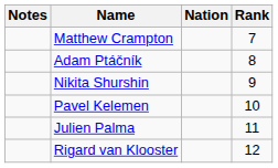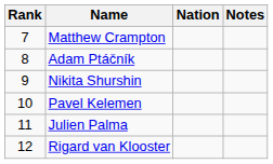 <table class="wikitable sortable" style="text-align:center">
 <tr>
-<th>Notes</th>
+<th>Rank</th>
 <th>Name</th>
 <th>Nation</th>
-<th>Rank</th>
+<th>Notes</th>
 </tr>
 <tr>
-<td></td>
+<td>7</td>
 <td align=left><a href='#'>Matthew Crampton</a></td>
 <td align=left></td>
-<td>7</td>
+<td></td>
 </tr>
 <tr>
-<td></td>
+<td>8</td>
 <td align=left><a href='#'>Adam Ptáčník</a></td>
 <td align=left></td>
-<td>8</td>
+<td></td>
 </tr>
 <tr>
-<td></td>
+<td>9</td>
 <td align=left><a href='#'>Nikita Shurshin</a></td>
 <td align=left></td>
-<td>9</td>
+<td></td>
 </tr>
 <tr>
-<td></td>
+<td>10</td>
 <td align=left><a href='#'>Pavel Kelemen</a></td>
 <td align=left></td>
-<td>10</td>
+<td></td>
 </tr>
 <tr>
-<td></td>
+<td>11</td>
 <td align=left><a href='#'>Julien Palma</a></td>
 <td align=left></td>
-<td>11</td>
+<td></td>
 </tr>
 <tr>
-<td></td>
+<td>12</td>
 <td align=left><a href='#'>Rigard van Klooster</a></td>
 <td align=left></td>
-<td>12</td>
+<td></td>
 </tr>
 </table>
